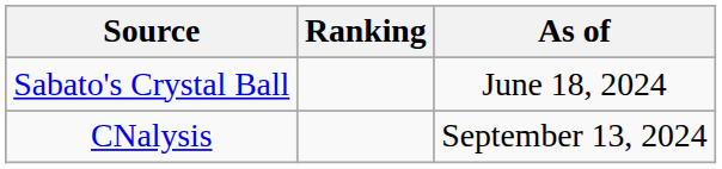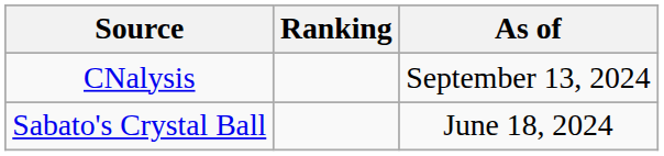 <table class="wikitable" style="text-align:center">
 <tr>
 <th>Source</th>
 <th>Ranking</th>
 <th>As of</th>
 </tr>
 <tr>
+<td><a href='#'>CNalysis</a></td>
+<td></td>
+<td>September 13, 2024</td>
+</tr>
+<tr>
 <td><a href='#'>Sabato's Crystal Ball</a></td>
 <td></td>
 <td>June 18, 2024</td>
 </tr>
-<tr>
-<td><a href='#'>CNalysis</a></td>
-<td></td>
-<td>September 13, 2024</td>
-</tr>
 </table>
